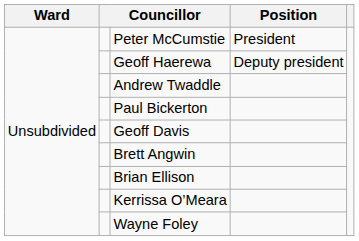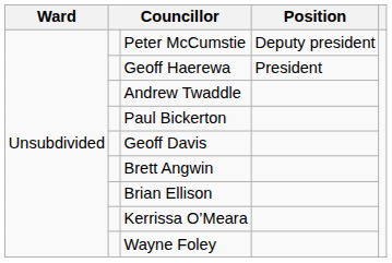 <table class="wikitable">
 <tr>
 <th>Ward</th>
 <th colspan="2">Councillor</th>
 <th>Position</th>
 <th></th>
 </tr>
 <tr>
 <td rowspan="9">Unsubdivided</td>
 <td> </td>
 <td>Peter McCumstie</td>
-<td>President</td>
+<td>Deputy president</td>
 <td rowspan="9"></td>
 </tr>
 <tr>
 <td> </td>
 <td>Geoff Haerewa</td>
-<td>Deputy president</td>
+<td>President</td>
 </tr>
 <tr>
 <td> </td>
 <td>Andrew Twaddle</td>
 <td></td>
 </tr>
 <tr>
 <td> </td>
 <td>Paul Bickerton</td>
 <td></td>
 </tr>
 <tr>
 <td> </td>
 <td>Geoff Davis</td>
 <td></td>
 </tr>
 <tr>
 <td> </td>
 <td>Brett Angwin</td>
 <td></td>
 </tr>
 <tr>
 <td> </td>
 <td>Brian Ellison</td>
 <td></td>
 </tr>
 <tr>
 <td> </td>
 <td>Kerrissa O’Meara</td>
 <td></td>
 </tr>
 <tr>
 <td> </td>
 <td>Wayne Foley</td>
 <td></td>
 </tr>
 </table>
